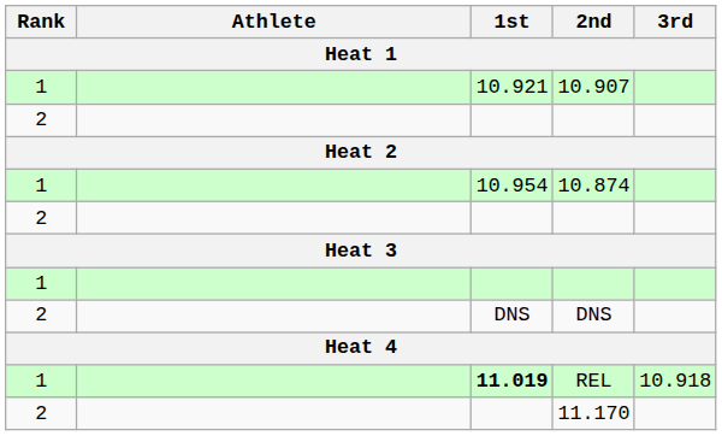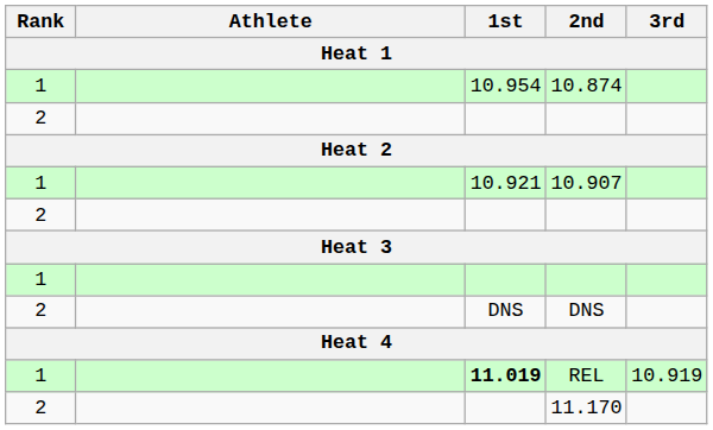 <table class=wikitable style="text-align:center">
 <tr>
 <th width=40>Rank</th>
 <th width=250>Athlete</th>
 <th width=40>1st</th>
 <th width=40>2nd</th>
 <th width=40>3rd</th>
 </tr>
 <tr>
 <th colspan=5>Heat 1</th>
 </tr>
 <tr bgcolor="ccffcc">
 <td>1</td>
 <td align=left></td>
-<td>10.921</td>
-<td>10.907</td>
+<td>10.954</td>
+<td>10.874</td>
 <td></td>
 </tr>
 <tr>
 <td>2</td>
 <td align=left></td>
 <td></td>
 <td></td>
 <td></td>
 </tr>
 <tr>
 <th colspan=5>Heat 2</th>
 </tr>
 <tr bgcolor="ccffcc">
 <td>1</td>
 <td align=left></td>
-<td>10.954</td>
-<td>10.874</td>
+<td>10.921</td>
+<td>10.907</td>
 <td></td>
 </tr>
 <tr>
 <td>2</td>
 <td align=left></td>
 <td></td>
 <td></td>
 <td></td>
 </tr>
 <tr>
 <th colspan=5>Heat 3</th>
 </tr>
 <tr bgcolor="ccffcc">
 <td>1</td>
 <td align=left></td>
 <td></td>
 <td></td>
 <td></td>
 </tr>
 <tr>
 <td>2</td>
 <td align=left></td>
 <td>DNS</td>
 <td>DNS</td>
 <td></td>
 </tr>
 <tr>
 <th colspan=5>Heat 4</th>
 </tr>
 <tr bgcolor="ccffcc">
 <td>1</td>
 <td align=left></td>
 <td><strong>11.019</strong></td>
 <td>REL</td>
-<td>10.918</td>
+<td>10.919</td>
 </tr>
 <tr>
 <td>2</td>
 <td align=left></td>
 <td></td>
 <td>11.170</td>
 <td></td>
 </tr>
 </table>
